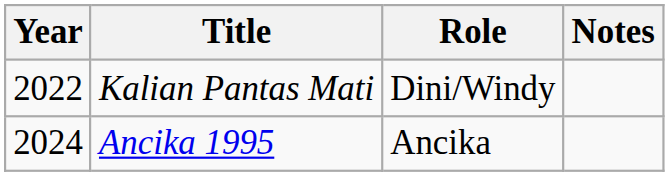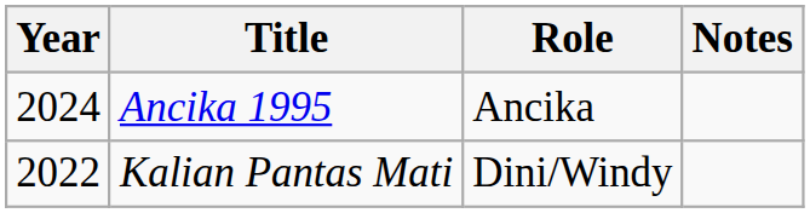 <table class="wikitable">
 <tr>
 <th>Year</th>
 <th>Title</th>
 <th>Role</th>
 <th>Notes</th>
 </tr>
 <tr>
+<td>2024</td>
+<td><em><a href='#'>Ancika 1995</a></em></td>
+<td>Ancika</td>
+<td></td>
+</tr>
+<tr>
 <td>2022</td>
 <td><em>Kalian Pantas Mati</em></td>
 <td>Dini/Windy</td>
 <td></td>
 </tr>
-<tr>
-<td>2024</td>
-<td><em><a href='#'>Ancika 1995</a></em></td>
-<td>Ancika</td>
-<td></td>
-</tr>
 </table>
